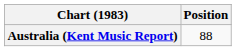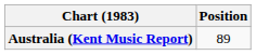 <table class="wikitable sortable plainrowheaders" style="text-align:center">
 <tr>
 <th>Chart (1983)</th>
 <th>Position</th>
 </tr>
 <tr>
 <th scope="row">Australia (<a href='#'>Kent Music Report</a>)</th>
-<td>88</td>
+<td>89</td>
 </tr>
 </table>
